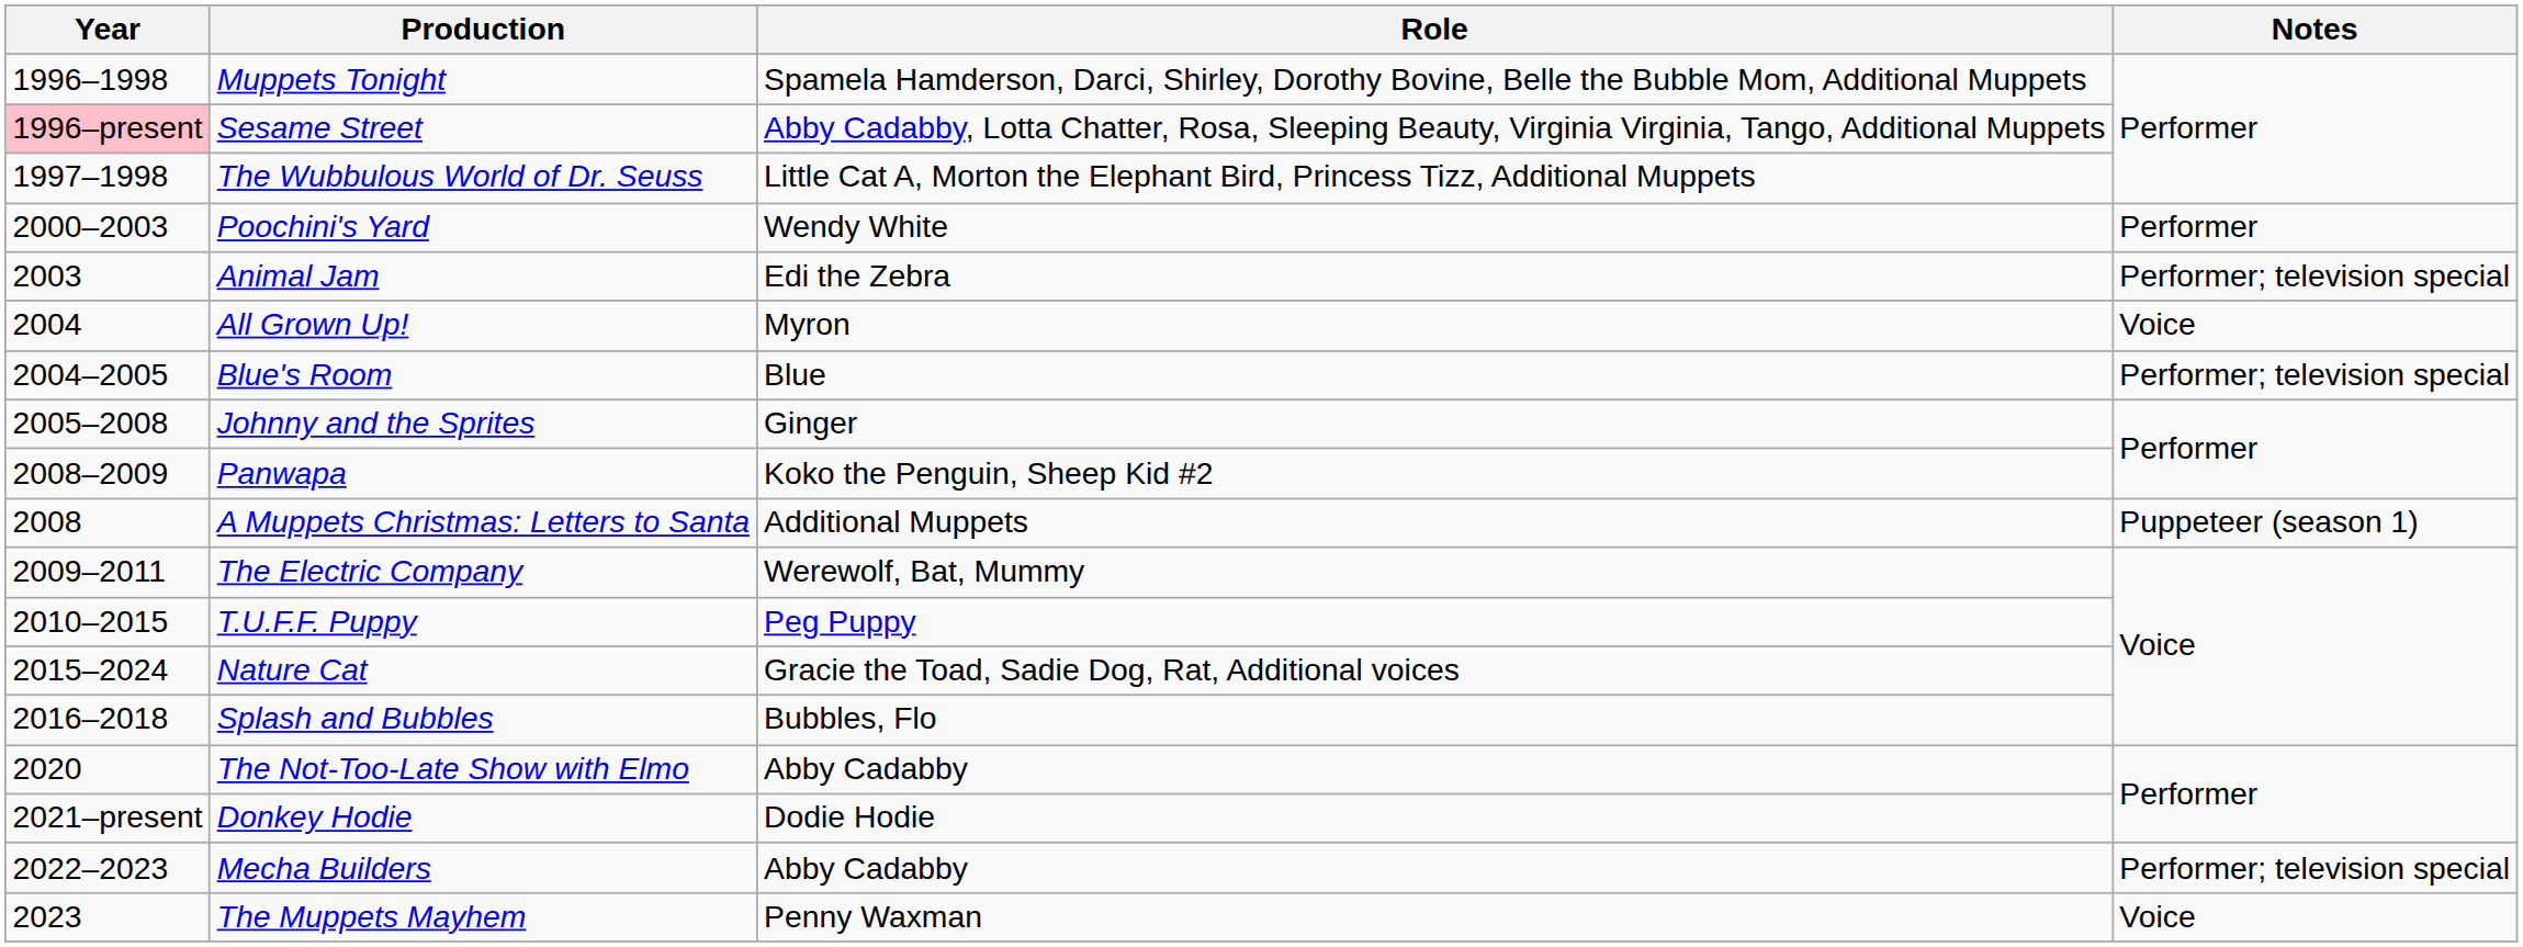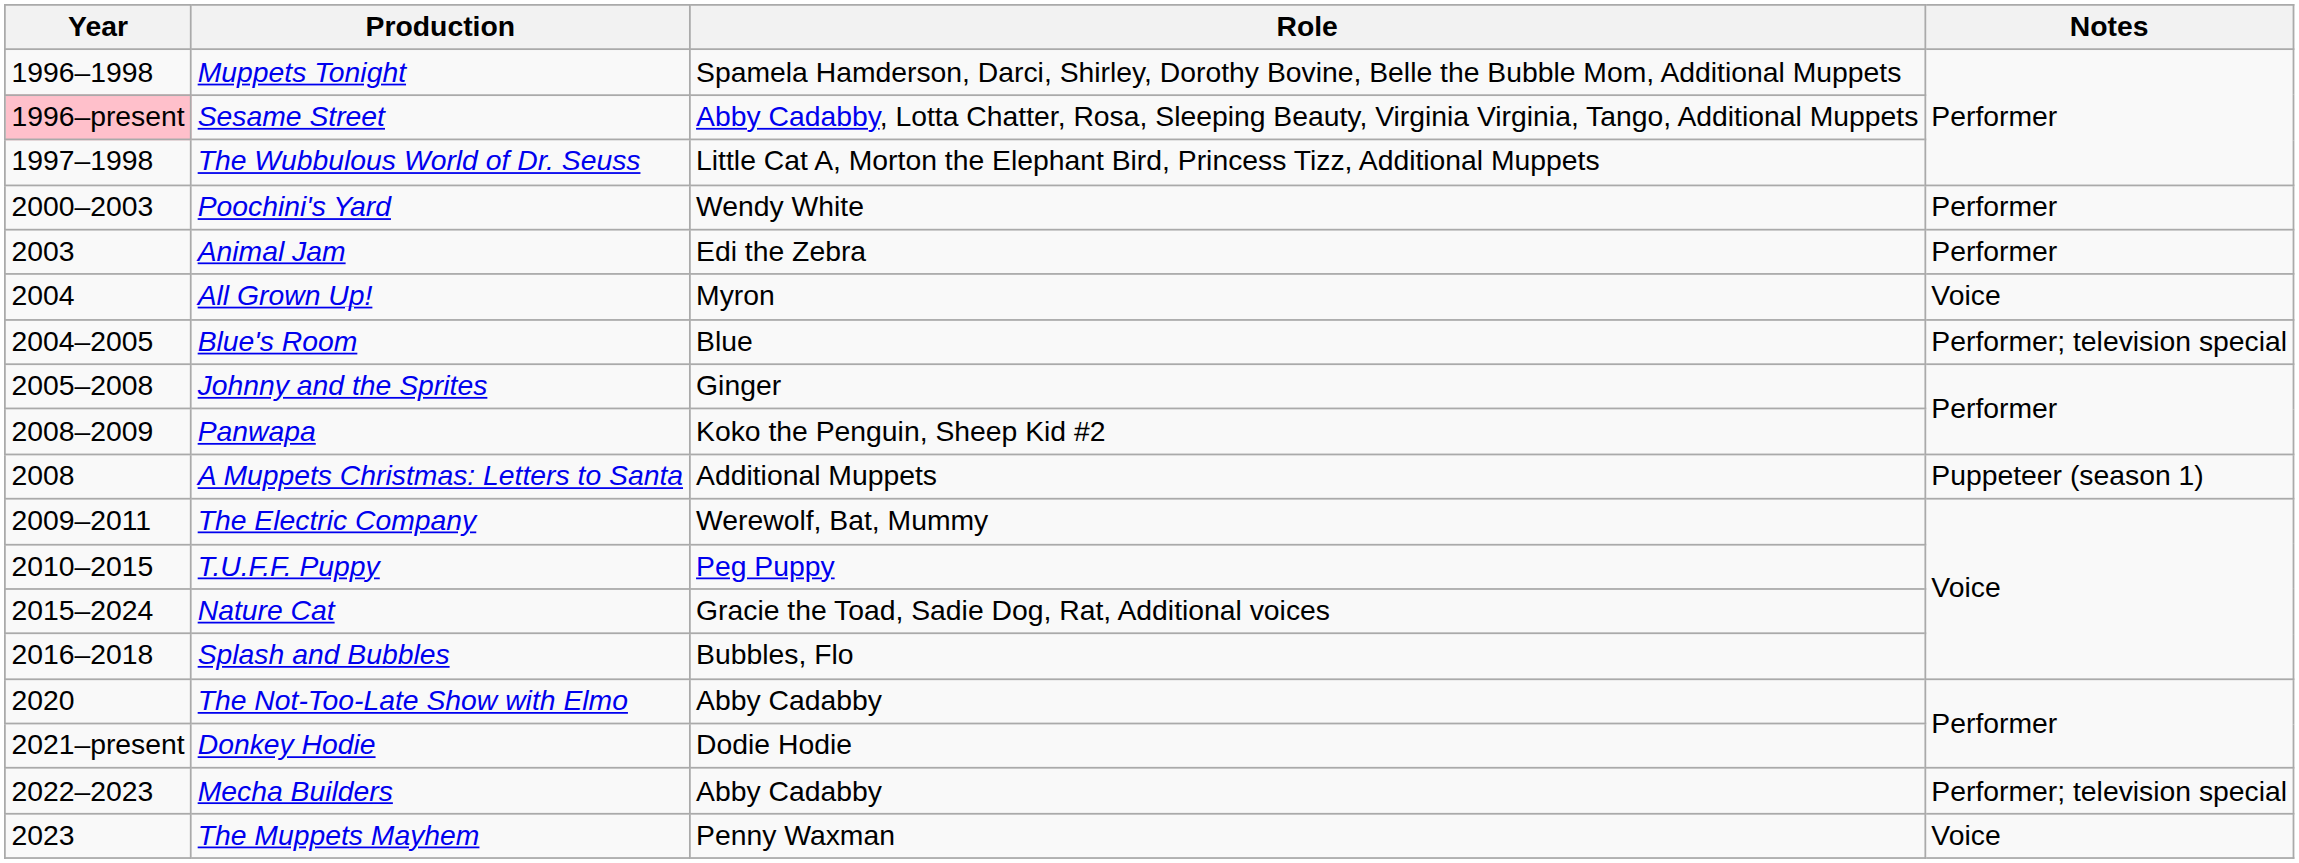 <table class="wikitable">
 <tr>
 <th>Year</th>
 <th>Production</th>
 <th>Role</th>
 <th>Notes</th>
 </tr>
 <tr>
 <td>1996–1998</td>
 <td><em><a href='#'>Muppets Tonight</a></em></td>
 <td>Spamela Hamderson, Darci, Shirley, Dorothy Bovine, Belle the Bubble Mom, Additional Muppets</td>
 <td rowspan="3">Performer</td>
 </tr>
 <tr>
 <td style="background: pink;">1996–present</td>
 <td><em><a href='#'>Sesame Street</a></em></td>
 <td><a href='#'>Abby Cadabby</a>, Lotta Chatter, Rosa, Sleeping Beauty, Virginia Virginia, Tango, Additional Muppets</td>
 </tr>
 <tr>
 <td>1997–1998</td>
 <td><em><a href='#'>The Wubbulous World of Dr. Seuss</a></em></td>
 <td>Little Cat A, Morton the Elephant Bird, Princess Tizz, Additional Muppets</td>
 </tr>
 <tr>
 <td>2000–2003</td>
 <td><em><a href='#'>Poochini's Yard</a></em></td>
 <td>Wendy White</td>
 <td>Performer</td>
 </tr>
 <tr>
 <td>2003</td>
 <td><em><a href='#'>Animal Jam</a></em></td>
 <td>Edi the Zebra</td>
-<td>Performer; television special</td>
+<td>Performer</td>
 </tr>
 <tr>
 <td>2004</td>
 <td><em><a href='#'>All Grown Up!</a></em></td>
 <td>Myron</td>
 <td>Voice</td>
 </tr>
 <tr>
 <td>2004–2005</td>
 <td><em><a href='#'>Blue's Room</a></em></td>
 <td>Blue</td>
 <td>Performer; television special</td>
 </tr>
 <tr>
 <td>2005–2008</td>
 <td><em><a href='#'>Johnny and the Sprites</a></em></td>
 <td>Ginger</td>
 <td rowspan="2">Performer</td>
 </tr>
 <tr>
 <td>2008–2009</td>
 <td><em><a href='#'>Panwapa</a></em></td>
 <td>Koko the Penguin, Sheep Kid #2</td>
 </tr>
 <tr>
 <td>2008</td>
 <td><em><a href='#'>A Muppets Christmas: Letters to Santa</a></em></td>
 <td>Additional Muppets</td>
 <td>Puppeteer (season 1)</td>
 </tr>
 <tr>
 <td>2009–2011</td>
 <td><em><a href='#'>The Electric Company</a></em></td>
 <td>Werewolf, Bat, Mummy</td>
 <td rowspan="4">Voice</td>
 </tr>
 <tr>
 <td>2010–2015</td>
 <td><em><a href='#'>T.U.F.F. Puppy</a></em></td>
 <td><a href='#'>Peg Puppy</a></td>
 </tr>
 <tr>
 <td>2015–2024</td>
 <td><em><a href='#'>Nature Cat</a></em></td>
 <td>Gracie the Toad, Sadie Dog, Rat, Additional voices</td>
 </tr>
 <tr>
 <td>2016–2018</td>
 <td><em><a href='#'>Splash and Bubbles</a></em></td>
 <td>Bubbles, Flo</td>
 </tr>
 <tr>
 <td>2020</td>
 <td><em><a href='#'>The Not-Too-Late Show with Elmo</a></em></td>
 <td>Abby Cadabby</td>
 <td rowspan="2">Performer</td>
 </tr>
 <tr>
 <td>2021–present</td>
 <td><em><a href='#'>Donkey Hodie</a></em></td>
 <td>Dodie Hodie</td>
 </tr>
 <tr>
 <td>2022–2023</td>
 <td><em><a href='#'>Mecha Builders</a></em></td>
 <td>Abby Cadabby</td>
 <td>Performer; television special</td>
 </tr>
 <tr>
 <td>2023</td>
 <td><em><a href='#'>The Muppets Mayhem</a></em></td>
 <td>Penny Waxman</td>
 <td>Voice</td>
 </tr>
 </table>
